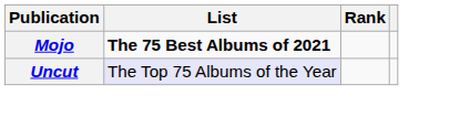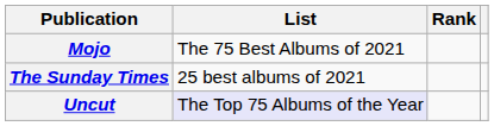 <table class="sortable wikitable plainrowheaders">
 <tr>
 <th>Publication</th>
 <th>List</th>
 <th>Rank</th>
 <th class="unsortable"></th>
 </tr>
 <tr>
 <th scope="row"><em><a href='#'>Mojo</a></em></th>
-<td><strong>The 75 Best Albums of 2021</strong></td>
+<td>The 75 Best Albums of 2021</td>
+<td></td>
+<td></td>
+</tr>
+<tr>
+<th scope="row"><em><a href='#'>The Sunday Times</a></em></th>
+<td>25 best albums of 2021</td>
 <td></td>
 <td></td>
 </tr>
 <tr>
 <th scope="row"><em><a href='#'>Uncut</a></em></th>
 <td style="background: lavender;">The Top 75 Albums of the Year</td>
 <td></td>
 <td></td>
 </tr>
 </table>
